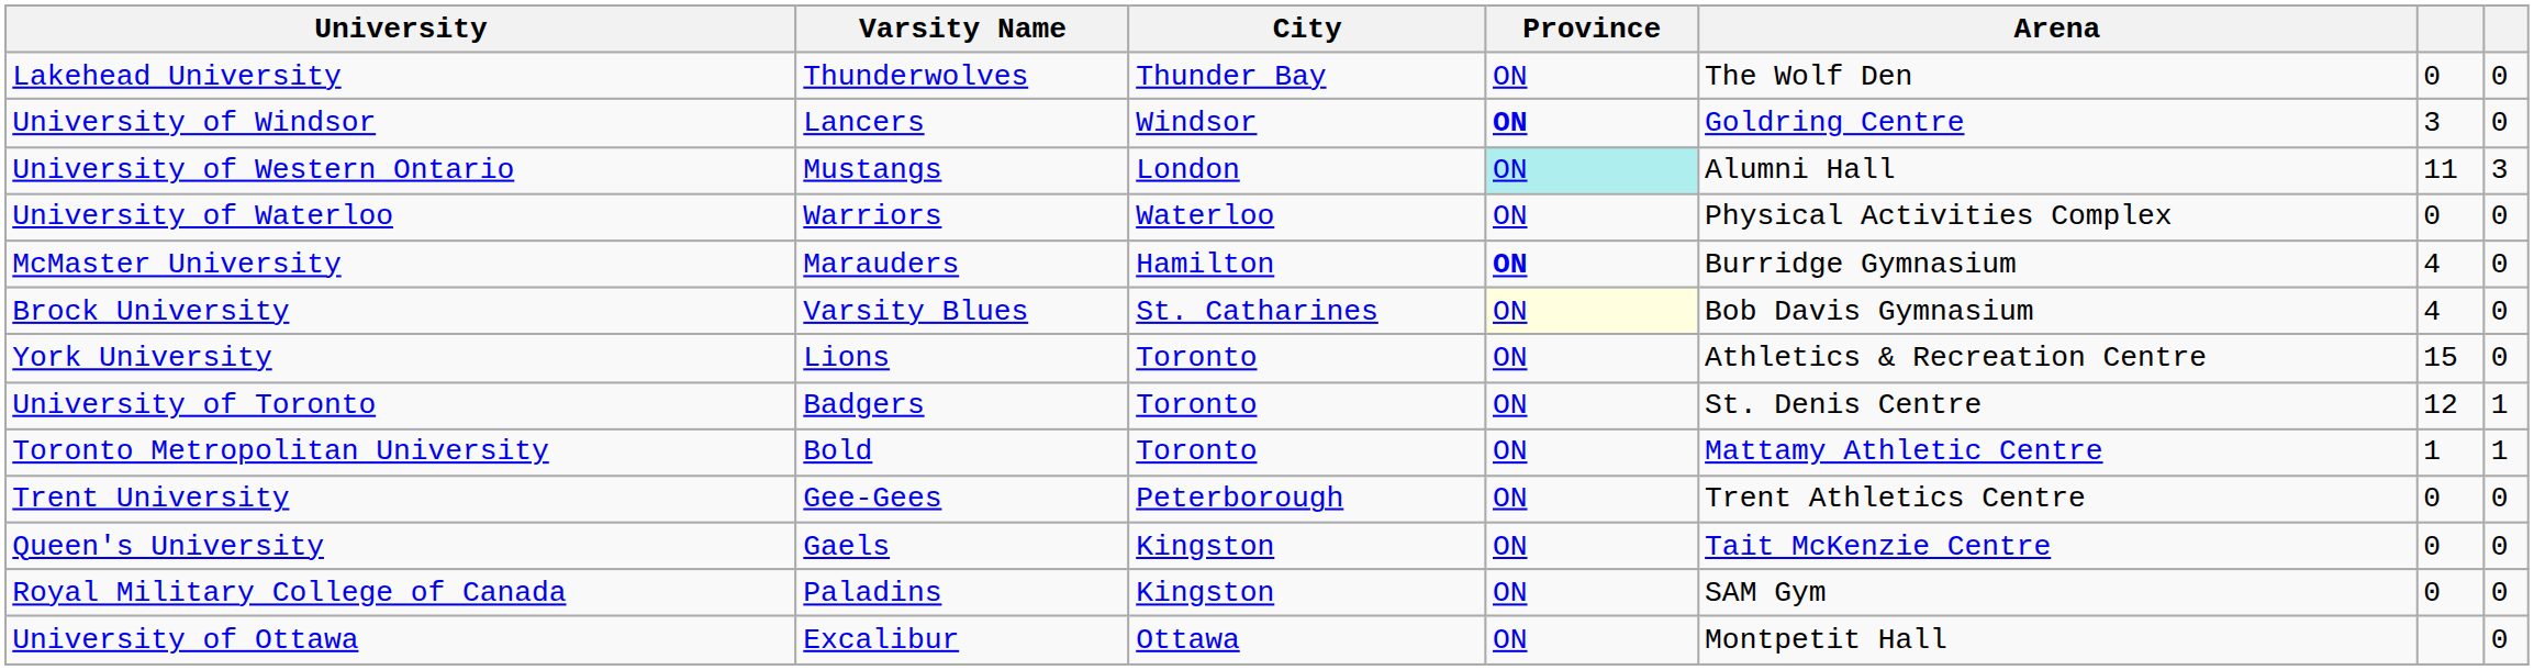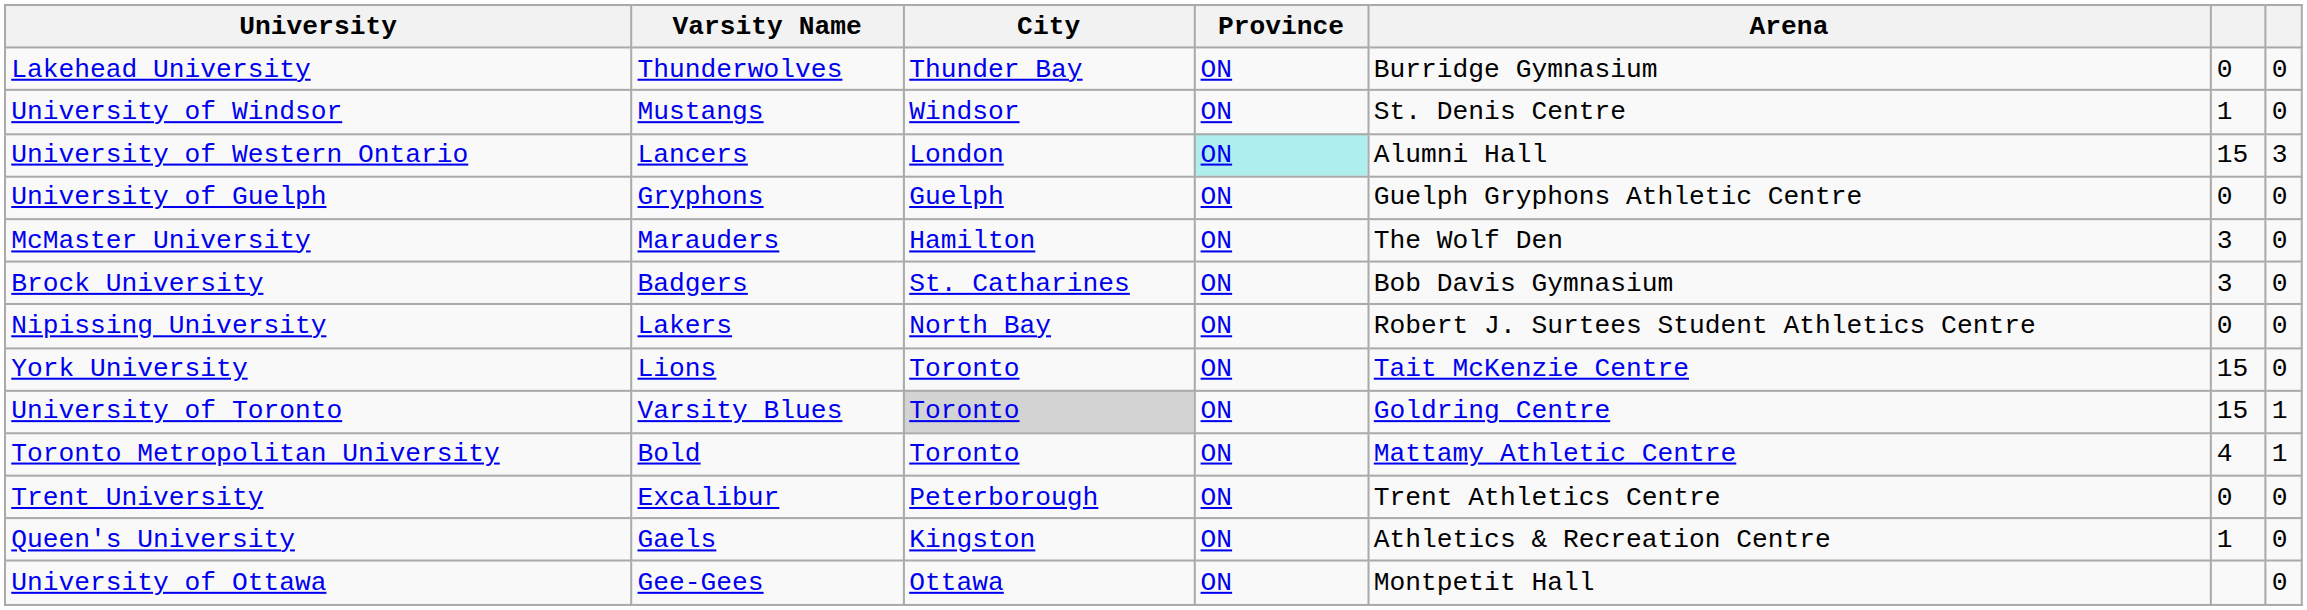 <table class="wikitable" width="90%">
 <tr>
 <th>University</th>
 <th>Varsity Name</th>
 <th>City</th>
 <th>Province</th>
 <th>Arena</th>
 <th></th>
 <th></th>
 </tr>
 <tr>
 <td><a href='#'>Lakehead University</a></td>
 <td><a href='#'>Thunderwolves</a></td>
 <td><a href='#'>Thunder Bay</a></td>
 <td><a href='#'>ON</a></td>
-<td>The Wolf Den</td>
+<td>Burridge Gymnasium</td>
 <td>0</td>
 <td>0</td>
 </tr>
 <tr>
 <td><a href='#'>University of Windsor</a></td>
-<td><a href='#'>Lancers</a></td>
+<td><a href='#'>Mustangs</a></td>
 <td><a href='#'>Windsor</a></td>
-<td><strong><a href='#'>ON</a></strong></td>
-<td><a href='#'>Goldring Centre</a></td>
-<td>3</td>
+<td><a href='#'>ON</a></td>
+<td>St. Denis Centre </td>
+<td>1</td>
 <td>0</td>
 </tr>
 <tr>
 <td><a href='#'>University of Western Ontario</a></td>
-<td><a href='#'>Mustangs</a></td>
+<td><a href='#'>Lancers</a></td>
 <td><a href='#'>London</a></td>
 <td style="background: paleturquoise;"><a href='#'>ON</a></td>
 <td>Alumni Hall</td>
-<td>11</td>
+<td>15</td>
 <td>3</td>
 </tr>
 <tr>
-<td><a href='#'>University of Waterloo</a></td>
-<td><a href='#'>Warriors</a></td>
-<td><a href='#'>Waterloo</a></td>
+<td><a href='#'>University of Guelph</a></td>
+<td><a href='#'>Gryphons</a></td>
+<td><a href='#'>Guelph</a></td>
 <td><a href='#'>ON</a></td>
-<td>Physical Activities Complex</td>
+<td>Guelph Gryphons Athletic Centre</td>
 <td>0</td>
 <td>0</td>
 </tr>
 <tr>
 <td><a href='#'>McMaster University</a></td>
 <td><a href='#'>Marauders</a></td>
 <td><a href='#'>Hamilton</a></td>
-<td><strong><a href='#'>ON</a></strong></td>
-<td>Burridge Gymnasium</td>
-<td>4</td>
+<td><a href='#'>ON</a></td>
+<td>The Wolf Den</td>
+<td>3</td>
 <td>0</td>
 </tr>
 <tr>
 <td><a href='#'>Brock University</a></td>
-<td><a href='#'>Varsity Blues</a></td>
+<td><a href='#'>Badgers</a></td>
 <td><a href='#'>St. Catharines</a></td>
-<td style="background: lightyellow;"><a href='#'>ON</a></td>
+<td><a href='#'>ON</a></td>
 <td>Bob Davis Gymnasium</td>
-<td>4</td>
+<td>3</td>
+<td>0</td>
+</tr>
+<tr>
+<td><a href='#'>Nipissing University</a></td>
+<td><a href='#'>Lakers</a></td>
+<td><a href='#'>North Bay</a></td>
+<td><a href='#'>ON</a></td>
+<td>Robert J. Surtees Student Athletics Centre</td>
+<td>0</td>
 <td>0</td>
 </tr>
 <tr>
 <td><a href='#'>York University</a></td>
 <td><a href='#'>Lions</a></td>
 <td><a href='#'>Toronto</a></td>
 <td><a href='#'>ON</a></td>
-<td>Athletics & Recreation Centre</td>
+<td><a href='#'>Tait McKenzie Centre</a></td>
 <td>15</td>
 <td>0</td>
 </tr>
 <tr>
 <td><a href='#'>University of Toronto</a></td>
-<td><a href='#'>Badgers</a></td>
-<td><a href='#'>Toronto</a></td>
+<td><a href='#'>Varsity Blues</a></td>
+<td style="background: lightgrey;"><a href='#'>Toronto</a></td>
 <td><a href='#'>ON</a></td>
-<td>St. Denis Centre </td>
-<td>12</td>
+<td><a href='#'>Goldring Centre</a></td>
+<td>15</td>
 <td>1</td>
 </tr>
 <tr>
 <td><a href='#'>Toronto Metropolitan University</a></td>
 <td><a href='#'>Bold</a></td>
 <td><a href='#'>Toronto</a></td>
 <td><a href='#'>ON</a></td>
 <td><a href='#'>Mattamy Athletic Centre</a></td>
-<td>1</td>
+<td>4</td>
 <td>1</td>
 </tr>
 <tr>
 <td><a href='#'>Trent University</a></td>
-<td><a href='#'>Gee-Gees</a></td>
+<td><a href='#'>Excalibur</a></td>
 <td><a href='#'>Peterborough</a></td>
 <td><a href='#'>ON</a></td>
 <td>Trent Athletics Centre</td>
 <td>0</td>
 <td>0</td>
 </tr>
 <tr>
 <td><a href='#'>Queen's University</a></td>
 <td><a href='#'>Gaels</a></td>
 <td><a href='#'>Kingston</a></td>
 <td><a href='#'>ON</a></td>
-<td><a href='#'>Tait McKenzie Centre</a></td>
-<td>0</td>
-<td>0</td>
-</tr>
-<tr>
-<td><a href='#'>Royal Military College of Canada</a></td>
-<td><a href='#'>Paladins</a></td>
-<td><a href='#'>Kingston</a></td>
-<td><a href='#'>ON</a></td>
-<td>SAM Gym</td>
-<td>0</td>
+<td>Athletics & Recreation Centre</td>
+<td>1</td>
 <td>0</td>
 </tr>
 <tr>
 <td><a href='#'>University of Ottawa</a></td>
-<td><a href='#'>Excalibur</a></td>
+<td><a href='#'>Gee-Gees</a></td>
 <td><a href='#'>Ottawa</a></td>
 <td><a href='#'>ON</a></td>
 <td>Montpetit Hall</td>
 <td></td>
 <td>0</td>
 </tr>
 </table>
